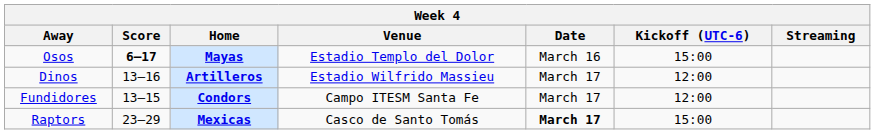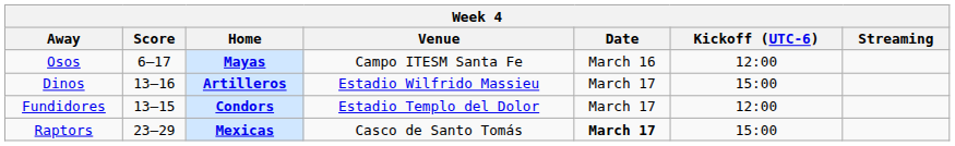 <table class="wikitable mw-collapsible mw-collapsed" style="width:100%;">
 <tr>
 <th colspan="8">Week 4</th>
 </tr>
 <tr>
 <th>Away</th>
 <th>Score</th>
 <th>Home</th>
 <th>Venue</th>
 <th>Date</th>
 <th>Kickoff (<a href='#'>UTC-6</a>)</th>
 <th>Streaming</th>
 </tr>
 <tr align="center">
 <td><a href='#'>Osos</a></td>
-<td><strong>6–17</strong></td>
+<td>6–17</td>
 <td bgcolor="#D0E7FF"><strong><a href='#'>Mayas</a></strong></td>
-<td><a href='#'>Estadio Templo del Dolor</a></td>
+<td>Campo ITESM Santa Fe</td>
 <td>March 16</td>
-<td>15:00</td>
+<td>12:00</td>
 <td>   </td>
 </tr>
 <tr align="center">
 <td><a href='#'>Dinos</a></td>
 <td>13–16</td>
 <td bgcolor="#D0E7FF"><strong><a href='#'>Artilleros</a></strong></td>
 <td><a href='#'>Estadio Wilfrido Massieu</a></td>
 <td>March 17</td>
-<td>12:00</td>
+<td>15:00</td>
 <td>  </td>
 </tr>
 <tr align="center">
 <td><a href='#'>Fundidores</a></td>
 <td>13–15</td>
 <td bgcolor="#D0E7FF"><strong><a href='#'>Condors</a></strong></td>
-<td>Campo ITESM Santa Fe</td>
+<td><a href='#'>Estadio Templo del Dolor</a></td>
 <td>March 17</td>
 <td>12:00</td>
 <td></td>
 </tr>
 <tr align="center">
 <td><a href='#'>Raptors</a></td>
 <td>23–29</td>
 <td bgcolor="#D0E7FF"><strong><a href='#'>Mexicas</a></strong></td>
 <td>Casco de Santo Tomás</td>
 <td><strong>March 17</strong></td>
 <td>15:00</td>
 <td>  </td>
 </tr>
 </table>
